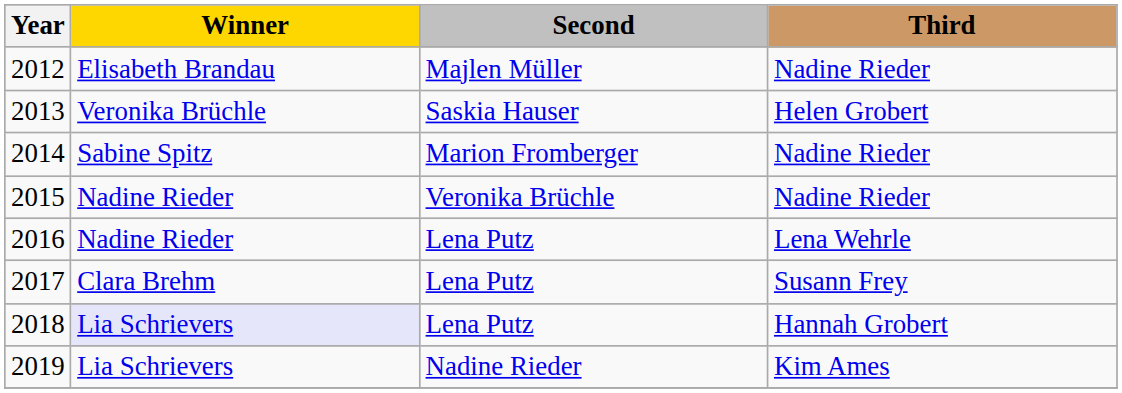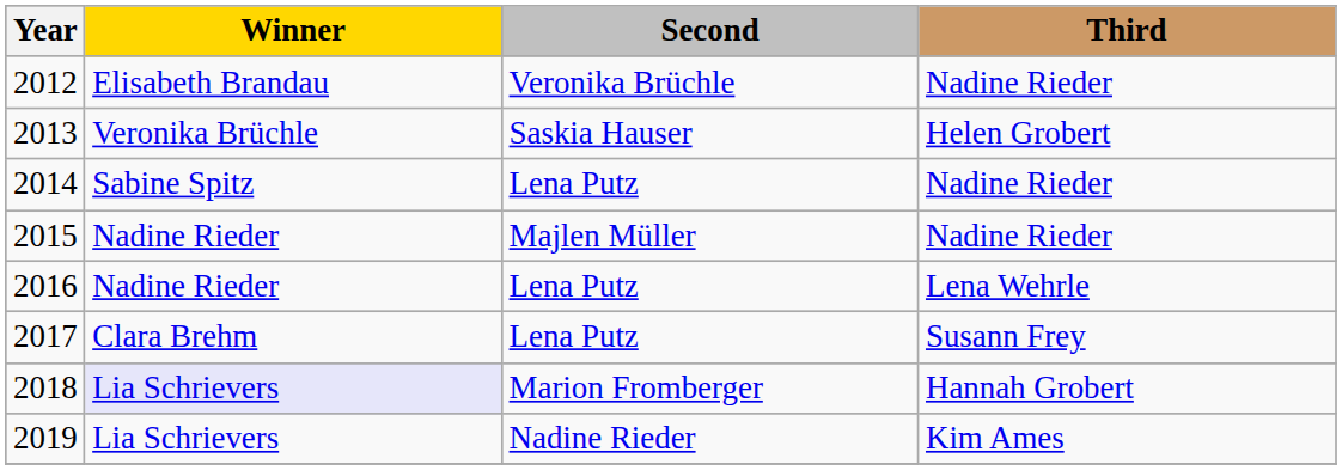 <table class="wikitable sortable">
 <tr>
 <th>Year</th>
 <th scope=col colspan=1 style="width:200px; background: gold;">Winner</th>
 <th scope=col colspan=1 style="width:200px; background: silver;">Second</th>
 <th scope=col colspan=1 style="width:200px; background: #cc9966;">Third</th>
 </tr>
 <tr>
 <td>2012</td>
 <td><a href='#'>Elisabeth Brandau</a></td>
-<td><a href='#'>Majlen Müller</a></td>
+<td><a href='#'>Veronika Brüchle</a></td>
 <td><a href='#'>Nadine Rieder</a></td>
 </tr>
 <tr>
 <td>2013</td>
 <td><a href='#'>Veronika Brüchle</a></td>
 <td><a href='#'>Saskia Hauser</a></td>
 <td><a href='#'>Helen Grobert</a></td>
 </tr>
 <tr>
 <td>2014</td>
 <td><a href='#'>Sabine Spitz</a></td>
-<td><a href='#'>Marion Fromberger</a></td>
+<td><a href='#'>Lena Putz</a></td>
 <td><a href='#'>Nadine Rieder</a></td>
 </tr>
 <tr>
 <td>2015</td>
 <td><a href='#'>Nadine Rieder</a></td>
-<td><a href='#'>Veronika Brüchle</a></td>
+<td><a href='#'>Majlen Müller</a></td>
 <td><a href='#'>Nadine Rieder</a></td>
 </tr>
 <tr>
 <td>2016</td>
 <td><a href='#'>Nadine Rieder</a></td>
 <td><a href='#'>Lena Putz</a></td>
 <td><a href='#'>Lena Wehrle</a></td>
 </tr>
 <tr>
 <td>2017</td>
 <td><a href='#'>Clara Brehm</a></td>
 <td><a href='#'>Lena Putz</a></td>
 <td><a href='#'>Susann Frey</a></td>
 </tr>
 <tr>
 <td>2018</td>
 <td style="background: lavender;"><a href='#'>Lia Schrievers</a></td>
-<td><a href='#'>Lena Putz</a></td>
+<td><a href='#'>Marion Fromberger</a></td>
 <td><a href='#'>Hannah Grobert</a></td>
 </tr>
 <tr>
 <td>2019</td>
 <td><a href='#'>Lia Schrievers</a></td>
 <td><a href='#'>Nadine Rieder</a></td>
 <td><a href='#'>Kim Ames</a></td>
 </tr>
 <tr>
 </tr>
 </table>
